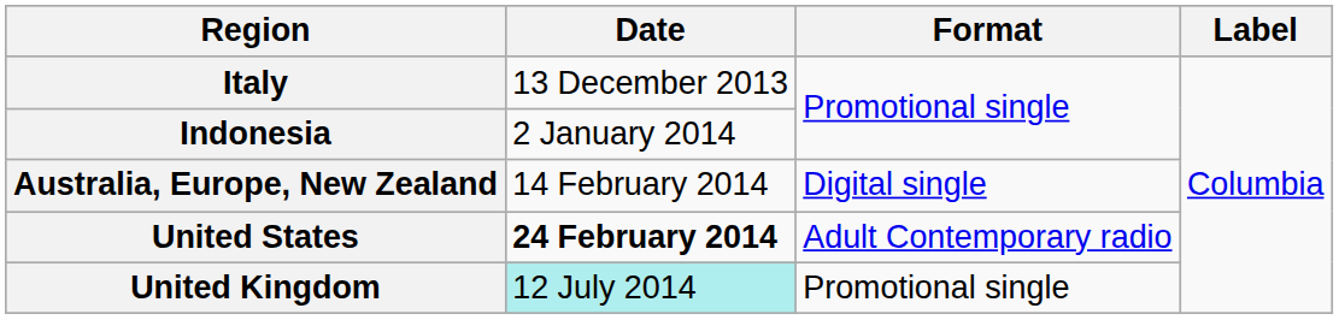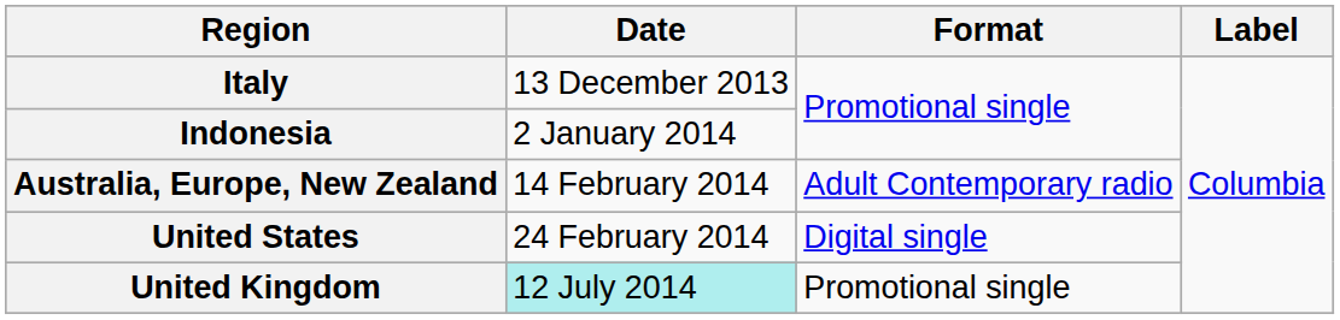 <table class="wikitable plainrowheaders">
 <tr>
 <th scope="col">Region</th>
 <th scope="col">Date</th>
 <th scope="col">Format</th>
 <th scope="col">Label</th>
 </tr>
 <tr>
 <th scope="row">Italy</th>
 <td>13 December 2013</td>
 <td rowspan="2"><a href='#'>Promotional single</a></td>
 <td rowspan="5"><a href='#'>Columbia</a></td>
 </tr>
 <tr>
 <th scope="row">Indonesia</th>
 <td>2 January 2014</td>
 </tr>
 <tr>
 <th scope="row">Australia, Europe, New Zealand</th>
 <td>14 February 2014</td>
-<td><a href='#'>Digital single</a></td>
+<td><a href='#'>Adult Contemporary radio</a></td>
 </tr>
 <tr>
 <th scope="row">United States</th>
-<td><strong>24 February 2014</strong></td>
-<td><a href='#'>Adult Contemporary radio</a></td>
+<td>24 February 2014</td>
+<td><a href='#'>Digital single</a></td>
 </tr>
 <tr>
 <th scope="row">United Kingdom</th>
 <td style="background: paleturquoise;">12 July 2014</td>
 <td>Promotional single</td>
 </tr>
 </table>
